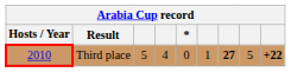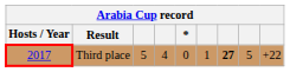 <table class="wikitable" style="text-align: center;font-size:95%;">
 <tr>
 <th colspan=9><a href='#'>Arabia Cup</a> record</th>
 </tr>
 <tr>
 <th>Hosts / Year</th>
 <th>Result</th>
 <th width=20></th>
 <th width=20></th>
 <th width=20>*</th>
 <th width=20></th>
 <th width=20></th>
 <th width=20></th>
 <th width=20></th>
 </tr>
 <tr style="background:#c96;">
-<td style="border: 3px solid red"> <a href='#'>2010</a></td>
+<td style="border: 3px solid red"> <a href='#'>2017</a></td>
 <td>Third place</td>
 <td>5</td>
 <td>4</td>
 <td>0</td>
 <td>1</td>
 <td><strong>27</strong></td>
 <td>5</td>
-<td><strong>+22</strong></td>
+<td>+22</td>
 </tr>
 </table>
